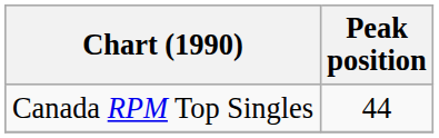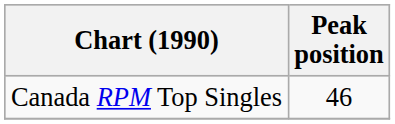 <table class="wikitable">
 <tr>
 <th>Chart (1990)</th>
 <th>Peak<br>position</th>
 </tr>
 <tr>
 <td>Canada <em><a href='#'>RPM</a></em> Top Singles</td>
-<td style="text-align:center;">44</td>
+<td style="text-align:center;">46</td>
 </tr>
 <tr>
 </tr>
 </table>
